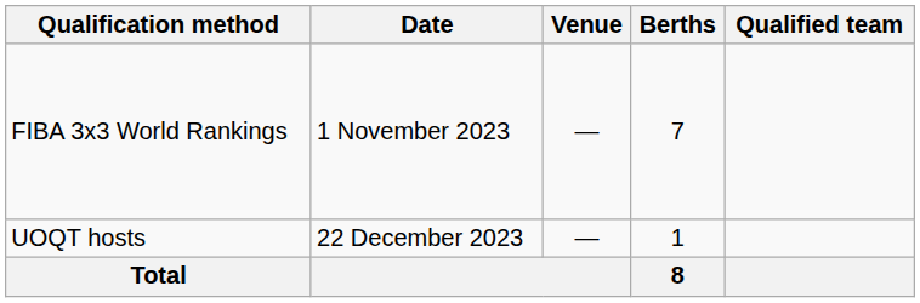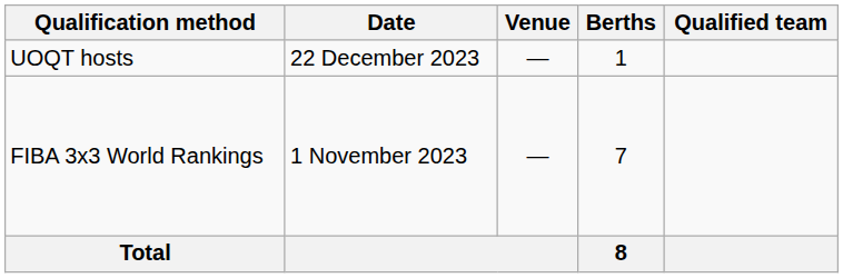 <table class="wikitable" width=600>
 <tr>
 <th>Qualification method</th>
 <th>Date</th>
 <th>Venue</th>
 <th>Berths</th>
 <th>Qualified team</th>
 </tr>
 <tr>
+<td>UOQT hosts</td>
+<td>22 December 2023</td>
+<td align=center>—</td>
+<td align=center>1</td>
+<td></td>
+</tr>
+<tr>
 <td>FIBA 3x3 World Rankings</td>
 <td>1 November 2023</td>
 <td align=center>—</td>
 <td align=center>7</td>
 <td><br><br><br><br><br><br></td>
-</tr>
-<tr>
-<td>UOQT hosts</td>
-<td>22 December 2023</td>
-<td align=center>—</td>
-<td align=center>1</td>
-<td></td>
 </tr>
 <tr>
 <th>Total</th>
 <th colspan="2"></th>
 <th>8</th>
 <th></th>
 </tr>
 </table>
